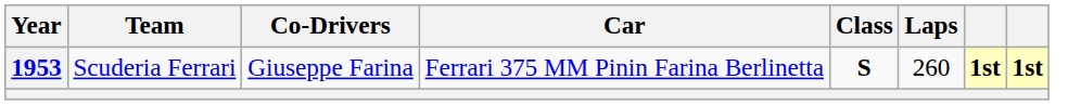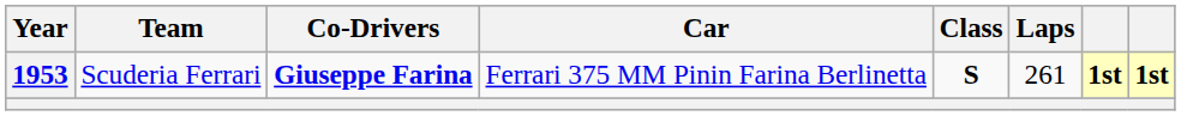 <table class="wikitable" style="text-align:center; font-size:90%">
 <tr>
 <th>Year</th>
 <th>Team</th>
 <th>Co-Drivers</th>
 <th>Car</th>
 <th>Class</th>
 <th>Laps</th>
 <th></th>
 <th></th>
 </tr>
 <tr>
 <th><a href='#'>1953</a></th>
 <td align="left"> <a href='#'>Scuderia Ferrari</a></td>
-<td align="left"> <a href='#'>Giuseppe Farina</a></td>
+<td align="left"><strong> <a href='#'>Giuseppe Farina</a></strong></td>
 <td align="left"><a href='#'>Ferrari 375 MM Pinin Farina Berlinetta</a></td>
 <td><strong>S</strong></td>
-<td>260</td>
+<td>261</td>
 <td style="background:#ffffbf;"><strong>1st</strong></td>
 <td style="background:#ffffbf;"><strong>1st</strong></td>
 </tr>
 <tr>
 <th colspan="8"></th>
 </tr>
 </table>
